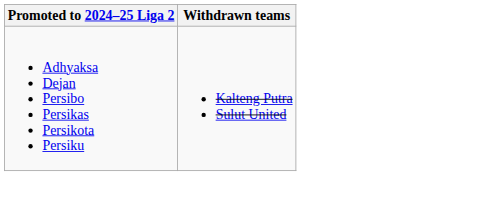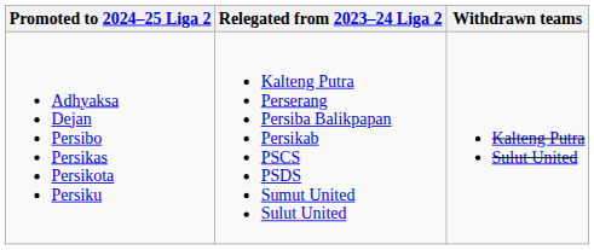 <table class="wikitable">
 <tr>
 <th> Promoted to <a href='#'>2024–25 Liga 2</a></th>
+<th> Relegated from <a href='#'>2023–24 Liga 2</a></th>
 <th>Withdrawn teams</th>
 </tr>
 <tr>
 <td><br><ul><li><a href='#'>Adhyaksa</a></li><li><a href='#'>Dejan</a></li><li><a href='#'>Persibo</a></li><li><a href='#'>Persikas</a></li><li><a href='#'>Persikota</a></li><li><a href='#'>Persiku</a></li></ul></td>
+<td><br><ul><li><a href='#'>Kalteng Putra</a></li><li><a href='#'>Perserang</a></li><li><a href='#'>Persiba Balikpapan</a></li><li><a href='#'>Persikab</a></li><li><a href='#'>PSCS</a></li><li><a href='#'>PSDS</a></li><li><a href='#'>Sumut United</a></li><li><a href='#'>Sulut United</a></li></ul></td>
 <td><br><ul><li><s><a href='#'>Kalteng Putra</a></s></li><li><s><a href='#'>Sulut United</a></s></li></ul></td>
 </tr>
 </table>
